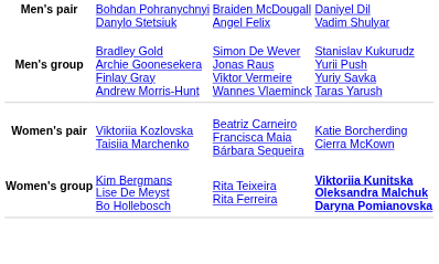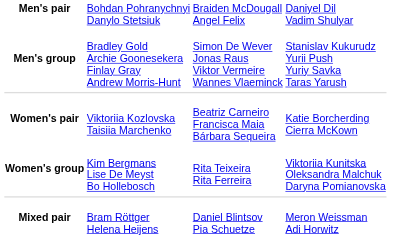 <table>
 <tr>
 <th scope="row">Men's pair</th>
 <td><br><a href='#'>Bohdan Pohranychnyi</a><br><a href='#'>Danylo Stetsiuk</a></td>
 <td><br><a href='#'>Braiden McDougall</a><br><a href='#'>Angel Felix</a></td>
 <td><br><a href='#'>Daniyel Dil</a><br><a href='#'>Vadim Shulyar</a></td>
 </tr>
 <tr>
 <th scope="row">Men's group</th>
 <td><br><a href='#'>Bradley Gold</a><br><a href='#'>Archie Goonesekera</a><br><a href='#'>Finlay Gray</a><br><a href='#'>Andrew Morris-Hunt</a></td>
 <td><br><a href='#'>Simon De Wever</a><br><a href='#'>Jonas Raus</a><br><a href='#'>Viktor Vermeire</a><br><a href='#'>Wannes Vlaeminck</a></td>
 <td><br><a href='#'>Stanislav Kukurudz</a><br><a href='#'>Yurii Push</a><br><a href='#'>Yuriy Savka</a><br><a href='#'>Taras Yarush</a></td>
 </tr>
 <tr>
 </tr>
 <tr bgcolor=#DDDDDD>
 <td colspan=4></td>
 </tr>
 <tr>
 <th scope="row">Women's pair</th>
 <td><br><a href='#'>Viktoriia Kozlovska</a><br><a href='#'>Taisiia Marchenko</a></td>
 <td><br><a href='#'>Beatriz Carneiro</a><br><a href='#'>Francisca Maia</a><br><a href='#'>Bárbara Sequeira</a></td>
 <td><br><a href='#'>Katie Borcherding</a><br><a href='#'>Cierra McKown</a></td>
 </tr>
 <tr>
 <th scope="row">Women's group</th>
 <td><br><a href='#'>Kim Bergmans</a><br><a href='#'>Lise De Meyst</a><br><a href='#'>Bo Hollebosch</a></td>
 <td><br><a href='#'>Rita Teixeira</a><br><a href='#'>Rita Ferreira</a></td>
-<td><strong><br><a href='#'>Viktoriia Kunitska</a><br><a href='#'>Oleksandra Malchuk</a><br><a href='#'>Daryna Pomianovska</a></strong></td>
+<td><br><a href='#'>Viktoriia Kunitska</a><br><a href='#'>Oleksandra Malchuk</a><br><a href='#'>Daryna Pomianovska</a></td>
 </tr>
 <tr>
 </tr>
 <tr bgcolor=#DDDDDD>
 <td colspan=4></td>
 </tr>
+<tr>
+<th scope="row">Mixed pair</th>
+<td><br><a href='#'>Bram Röttger</a><br><a href='#'>Helena Heijens</a></td>
+<td><br><a href='#'>Daniel Blintsov</a><br><a href='#'>Pia Schuetze</a></td>
+<td><br><a href='#'>Meron Weissman</a><br><a href='#'>Adi Horwitz</a></td>
+</tr>
 </table>
